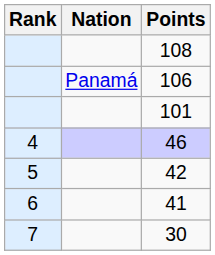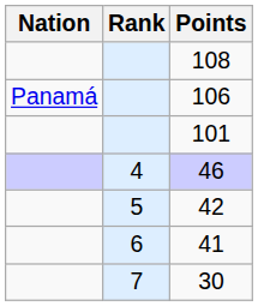 <table class="wikitable sortable" style="text-align:center">
 <tr>
+<th>Nation</th>
 <th>Rank</th>
-<th>Nation</th>
 <th>Points</th>
 </tr>
 <tr>
+<td align=left></td>
 <td bgcolor = DDEEFF></td>
-<td align=left></td>
 <td>108</td>
 </tr>
 <tr>
+<td align=left> <a href='#'>Panamá</a></td>
 <td bgcolor = DDEEFF></td>
-<td align=left> <a href='#'>Panamá</a></td>
 <td>106</td>
 </tr>
 <tr>
+<td align=left></td>
 <td bgcolor = DDEEFF></td>
-<td align=left></td>
 <td>101</td>
 </tr>
 <tr style="background-color:#ccccff">
+<td align=left></td>
 <td bgcolor = DDEEFF>4</td>
-<td align=left></td>
 <td>46</td>
 </tr>
 <tr>
+<td align=left></td>
 <td bgcolor = DDEEFF>5</td>
-<td align=left></td>
 <td>42</td>
 </tr>
 <tr>
+<td align=left></td>
 <td bgcolor = DDEEFF>6</td>
-<td align=left></td>
 <td>41</td>
 </tr>
 <tr>
+<td align=left></td>
 <td bgcolor = DDEEFF>7</td>
-<td align=left></td>
 <td>30</td>
 </tr>
 </table>
